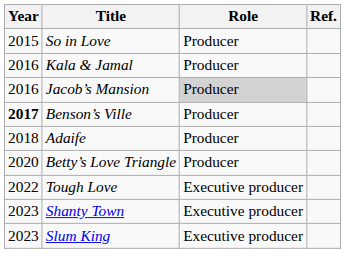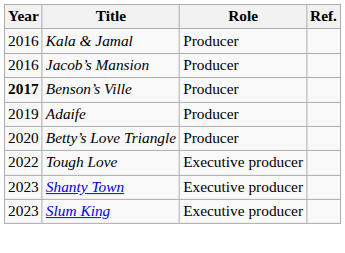 <table class="wikitable">
 <tr>
 <th>Year</th>
 <th>Title</th>
 <th>Role</th>
 <th>Ref.</th>
-</tr>
-<tr>
-<td>2015</td>
-<td><em>So in Love</em></td>
-<td>Producer</td>
-<td></td>
 </tr>
 <tr>
 <td>2016</td>
 <td><em>Kala & Jamal</em></td>
 <td>Producer</td>
 <td></td>
 </tr>
 <tr>
 <td>2016</td>
 <td><em>Jacob’s Mansion</em></td>
-<td style="background: lightgrey;">Producer</td>
+<td>Producer</td>
 <td></td>
 </tr>
 <tr>
 <td><strong>2017</strong></td>
 <td><em>Benson’s Ville</em></td>
 <td>Producer</td>
 <td></td>
 </tr>
 <tr>
-<td>2018</td>
+<td>2019</td>
 <td><em>Adaife</em></td>
 <td>Producer</td>
 <td></td>
 </tr>
 <tr>
 <td>2020</td>
 <td><em>Betty’s Love Triangle</em></td>
 <td>Producer</td>
 <td></td>
 </tr>
 <tr>
 <td>2022</td>
 <td><em>Tough Love</em></td>
 <td>Executive producer</td>
 <td></td>
 </tr>
 <tr>
 <td>2023</td>
 <td><em><a href='#'>Shanty Town</a></em></td>
 <td>Executive producer</td>
 <td></td>
 </tr>
 <tr>
 <td>2023</td>
 <td><em><a href='#'>Slum King</a></em></td>
 <td>Executive producer</td>
 <td></td>
 </tr>
 </table>
